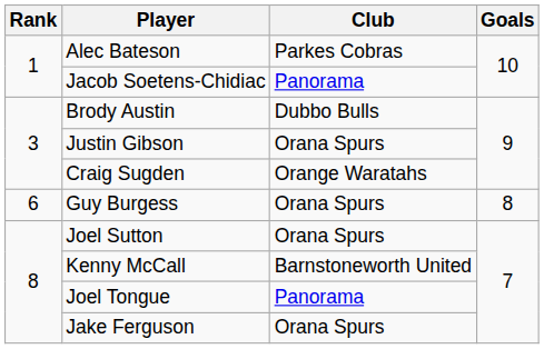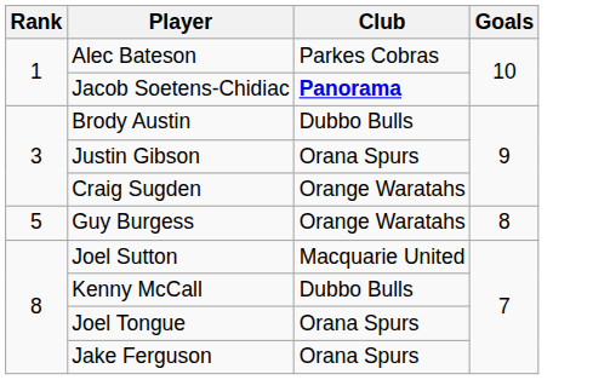 <table class="wikitable" style="text-align:center">
 <tr>
 <th>Rank</th>
 <th>Player</th>
 <th>Club</th>
 <th>Goals</th>
 </tr>
 <tr>
 <td rowspan=2>1</td>
 <td align=left>Alec Bateson</td>
 <td align=left>Parkes Cobras</td>
 <td rowspan=2>10</td>
 </tr>
 <tr>
 <td align=left>Jacob Soetens-Chidiac</td>
-<td align=left><a href='#'>Panorama</a></td>
+<td align=left><strong><a href='#'>Panorama</a></strong></td>
 </tr>
 <tr>
 <td rowspan=3>3</td>
 <td align=left>Brody Austin</td>
 <td align=left>Dubbo Bulls</td>
 <td rowspan=3>9</td>
 </tr>
 <tr>
 <td align=left>Justin Gibson</td>
 <td align=left>Orana Spurs</td>
 </tr>
 <tr>
 <td align=left>Craig Sugden</td>
 <td align=left>Orange Waratahs</td>
 </tr>
 <tr>
-<td rowspan=1>6</td>
+<td rowspan=1>5</td>
 <td align=left>Guy Burgess</td>
-<td align=left>Orana Spurs</td>
+<td align=left>Orange Waratahs</td>
 <td rowspan=1>8</td>
 </tr>
 <tr>
 <td rowspan=4>8</td>
 <td align=left>Joel Sutton</td>
-<td align=left>Orana Spurs</td>
+<td align=left>Macquarie United</td>
 <td rowspan=4>7</td>
 </tr>
 <tr>
 <td align=left>Kenny McCall</td>
-<td align=left>Barnstoneworth United</td>
+<td align=left>Dubbo Bulls</td>
 </tr>
 <tr>
 <td align=left>Joel Tongue</td>
-<td align=left><a href='#'>Panorama</a></td>
+<td align=left>Orana Spurs</td>
 </tr>
 <tr>
 <td align=left>Jake Ferguson</td>
 <td align=left>Orana Spurs</td>
 </tr>
 </table>
